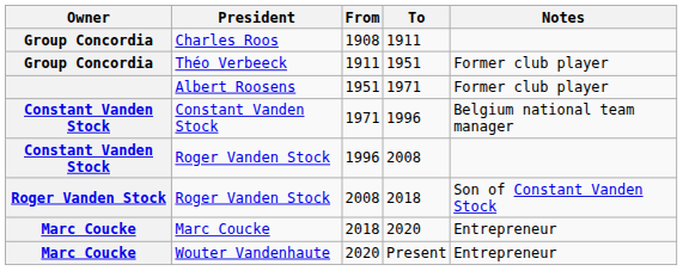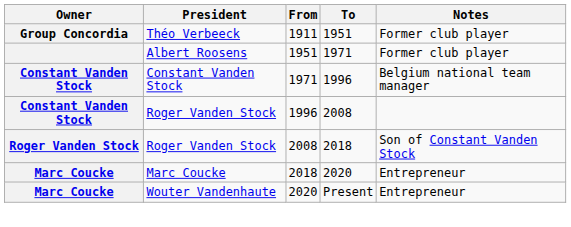 <table class="wikitable plainrowheaders sortable" style="text-align: left;">
 <tr>
 <th scope="col">Owner</th>
 <th scope="col">President</th>
 <th scope="col" class="unsortable">From</th>
 <th scope="col" class="unsortable">To</th>
 <th scope="col">Notes</th>
-</tr>
-<tr>
-<th scope="row"> Group Concordia</th>
-<td> <a href='#'>Charles Roos</a></td>
-<td align="left">1908</td>
-<td align="left">1911</td>
-<td></td>
 </tr>
 <tr>
 <th scope="row"> Group Concordia</th>
 <td> <a href='#'>Théo Verbeeck</a></td>
 <td align="left">1911</td>
 <td align="left">1951</td>
 <td>Former club player</td>
 </tr>
 <tr>
 <th scope="row"></th>
 <td> <a href='#'>Albert Roosens</a></td>
 <td align="left">1951</td>
 <td align="left">1971</td>
 <td>Former club player</td>
 </tr>
 <tr>
 <th scope="row"> <a href='#'>Constant Vanden Stock</a></th>
 <td> <a href='#'>Constant Vanden Stock</a></td>
 <td align="left">1971</td>
 <td align="left">1996</td>
 <td>Belgium national team manager</td>
 </tr>
 <tr>
 <th scope="row"> <a href='#'>Constant Vanden Stock</a></th>
 <td> <a href='#'>Roger Vanden Stock</a></td>
 <td align="left">1996</td>
 <td align="left">2008</td>
 <td></td>
 </tr>
 <tr>
 <th scope="row"> <a href='#'>Roger Vanden Stock</a></th>
 <td> <a href='#'>Roger Vanden Stock</a></td>
 <td align="left">2008</td>
 <td align="left">2018</td>
 <td>Son of <a href='#'>Constant Vanden Stock</a></td>
 </tr>
 <tr>
 <th scope="row"> <a href='#'>Marc Coucke</a></th>
 <td> <a href='#'>Marc Coucke</a></td>
 <td align="left">2018</td>
 <td align="left">2020</td>
 <td>Entrepreneur</td>
 </tr>
 <tr>
 <th scope="row"> <a href='#'>Marc Coucke</a></th>
 <td> <a href='#'>Wouter Vandenhaute</a></td>
 <td align="left">2020</td>
 <td align="left">Present</td>
 <td>Entrepreneur</td>
 </tr>
 </table>
